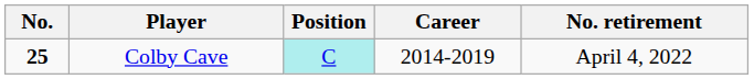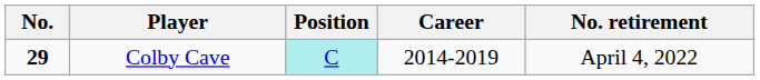 <table class="wikitable sortable" style="text-align:center">
 <tr>
 <th style="width:40px;">No.</th>
 <th style="width:150px;">Player</th>
 <th style="width:60px;">Position</th>
 <th style="width:100px;">Career</th>
 <th style="width:160px;">No. retirement</th>
 </tr>
 <tr>
-<td><strong>25</strong></td>
+<td><strong>29</strong></td>
 <td><a href='#'>Colby Cave</a></td>
 <td style="background: paleturquoise;"><a href='#'>C</a></td>
 <td>2014-2019</td>
 <td>April 4, 2022</td>
 </tr>
 </table>
